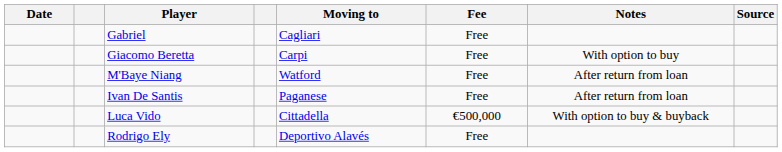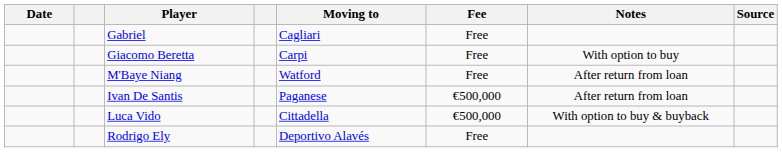 <table class="wikitable sortable">
 <tr>
 <th style="width:80px;">Date</th>
 <th style="width:30px;"></th>
 <th style="width:180px;">Player</th>
 <th style="width:20px;"></th>
 <th style="width:180px;">Moving to</th>
 <th style="width:120px;" class="unsortable">Fee</th>
 <th style="width:250px;" class="unsortable">Notes</th>
 <th style="width:20px;">Source</th>
 </tr>
 <tr>
 <td></td>
 <td align=center></td>
 <td> <a href='#'>Gabriel</a></td>
 <td></td>
 <td> <a href='#'>Cagliari</a></td>
 <td align=center>Free</td>
 <td align=center></td>
 <td></td>
 </tr>
 <tr>
 <td></td>
 <td align=center></td>
 <td> <a href='#'>Giacomo Beretta</a></td>
 <td></td>
 <td> <a href='#'>Carpi</a></td>
 <td align=center>Free</td>
 <td align=center>With option to buy</td>
 <td></td>
 </tr>
 <tr>
 <td></td>
 <td align=center></td>
 <td> <a href='#'>M'Baye Niang</a></td>
 <td></td>
 <td> <a href='#'>Watford</a></td>
 <td align=center>Free</td>
 <td align=center>After return from loan</td>
 <td></td>
 </tr>
 <tr>
 <td></td>
 <td align=center></td>
 <td> <a href='#'>Ivan De Santis</a></td>
 <td></td>
 <td> <a href='#'>Paganese</a></td>
-<td align=center>Free</td>
+<td align=center>€500,000</td>
 <td align=center>After return from loan</td>
 <td></td>
 </tr>
 <tr>
 <td></td>
 <td align=center></td>
 <td> <a href='#'>Luca Vido</a></td>
 <td></td>
 <td> <a href='#'>Cittadella</a></td>
 <td align=center>€500,000</td>
 <td align=center>With option to buy & buyback</td>
 <td></td>
 </tr>
 <tr>
 <td></td>
 <td align=center></td>
 <td>  <a href='#'>Rodrigo Ely</a></td>
 <td></td>
 <td> <a href='#'>Deportivo Alavés</a></td>
 <td align=center>Free</td>
 <td align=center></td>
 <td></td>
 </tr>
 </table>
